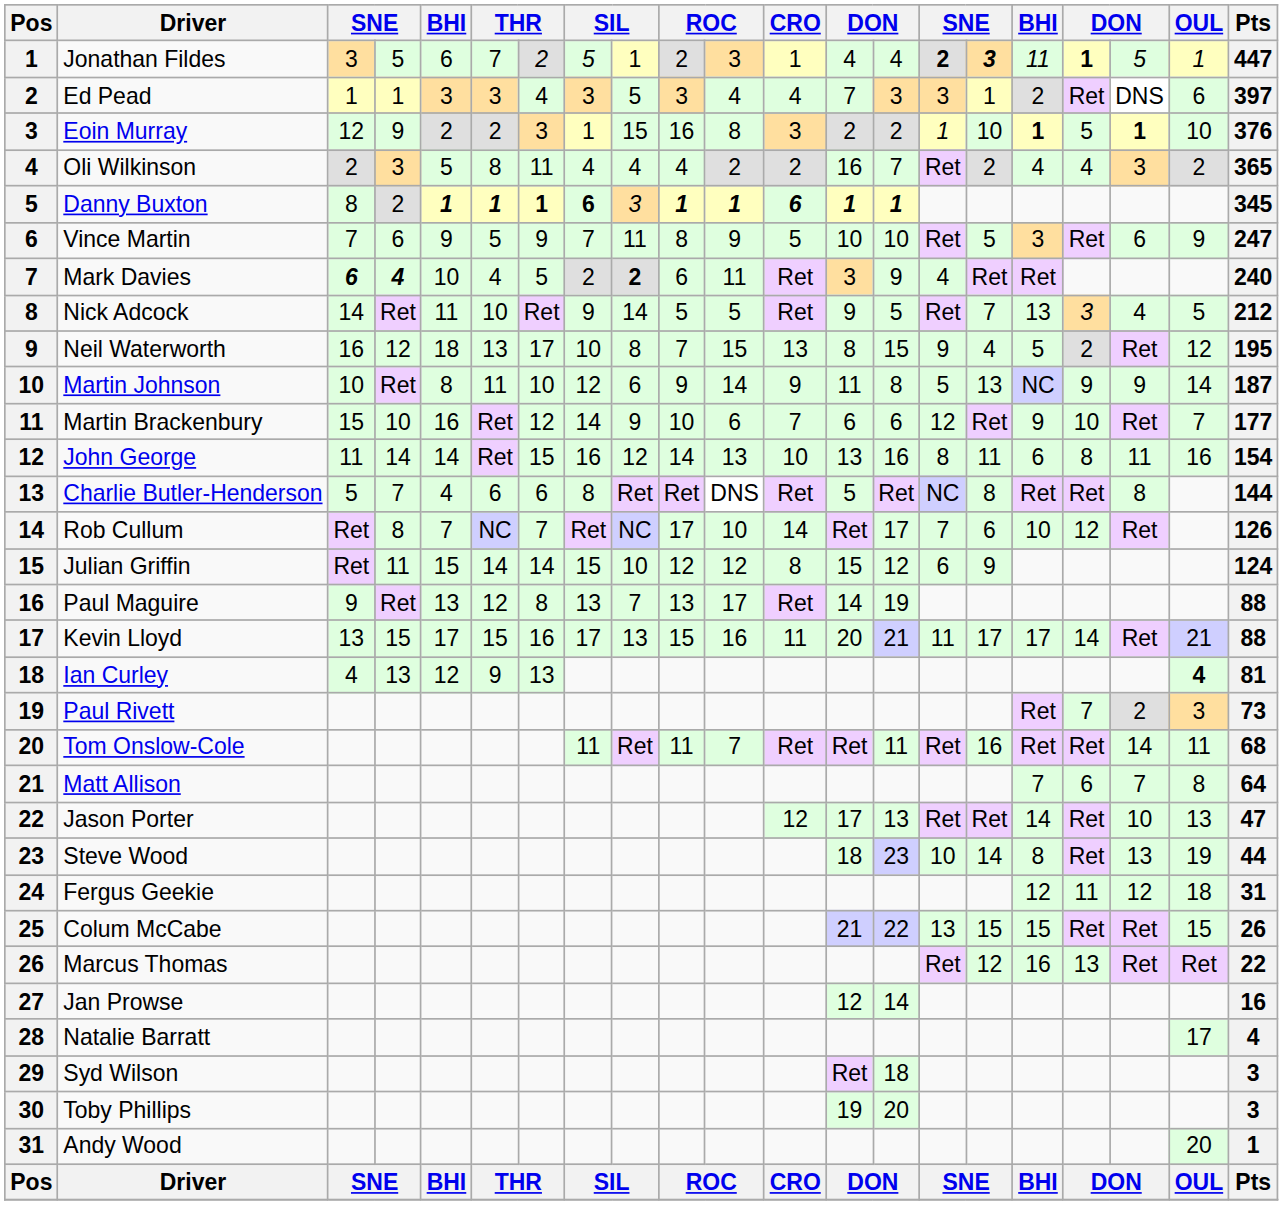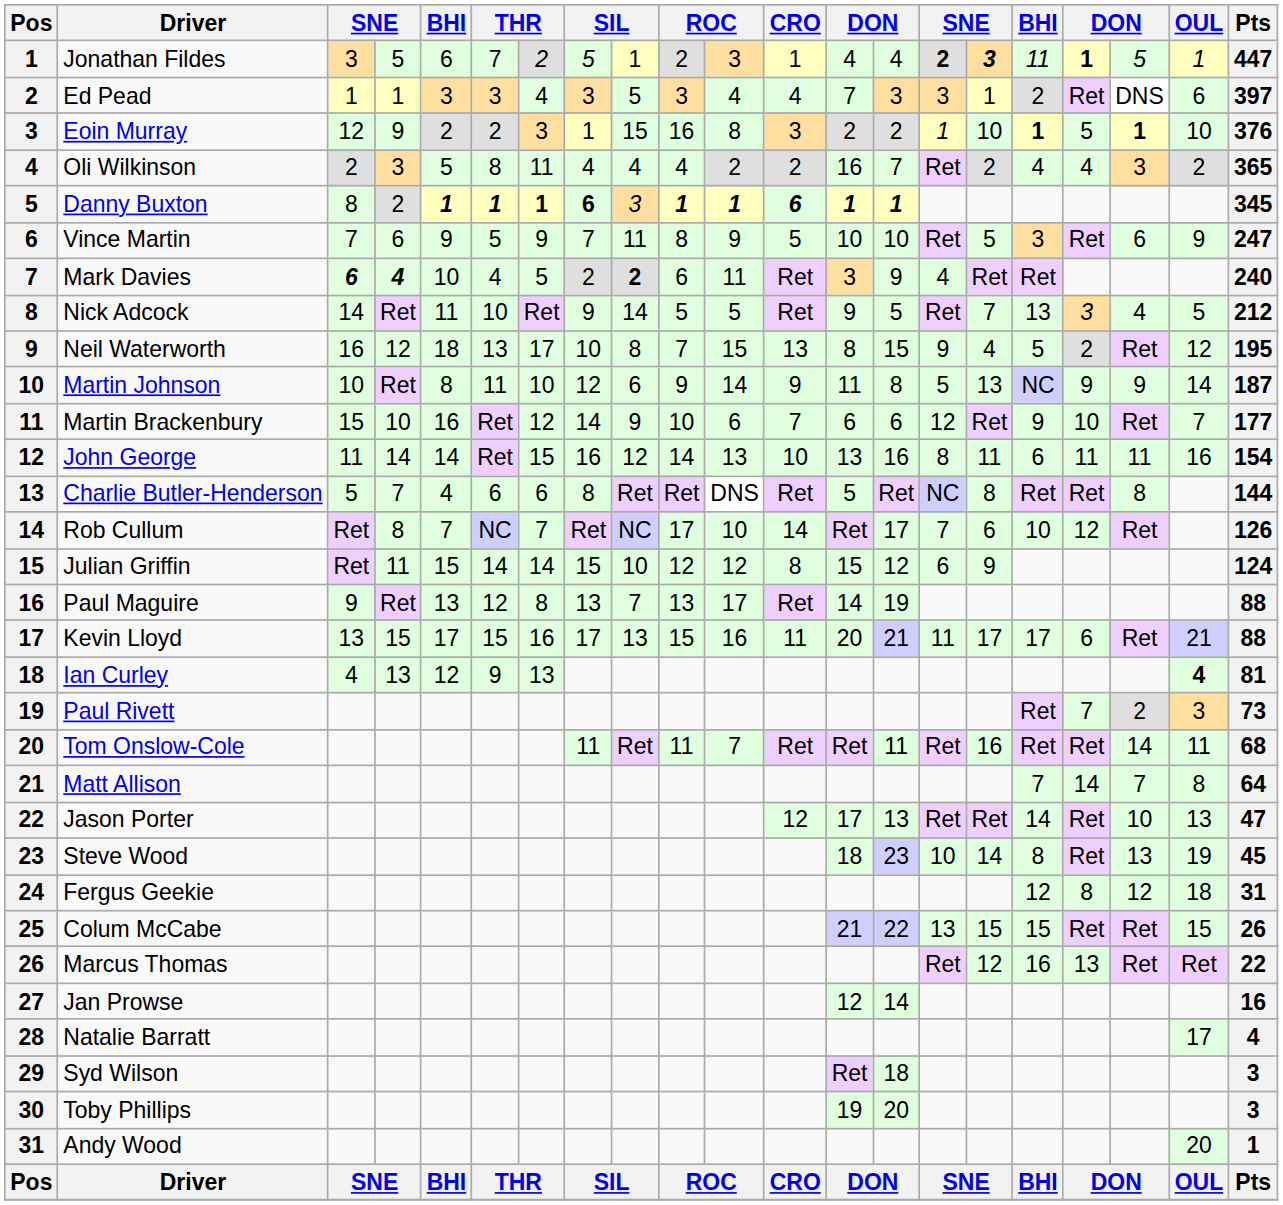 <table class="wikitable" style="font-size: 85%; text-align: center;">
 <tr valign="top">
 <th valign="middle">Pos</th>
 <th valign="middle">Driver</th>
 <th colspan="2"><a href='#'>SNE</a></th>
 <th><a href='#'>BHI</a></th>
 <th colspan="2"><a href='#'>THR</a></th>
 <th colspan="2"><a href='#'>SIL</a></th>
 <th colspan="2"><a href='#'>ROC</a></th>
 <th><a href='#'>CRO</a></th>
 <th colspan="2"><a href='#'>DON</a></th>
 <th colspan="2"><a href='#'>SNE</a></th>
 <th><a href='#'>BHI</a></th>
 <th colspan="2"><a href='#'>DON</a></th>
 <th><a href='#'>OUL</a></th>
 <th valign=middle>Pts</th>
 </tr>
 <tr>
 <th>1</th>
 <td align=left> Jonathan Fildes</td>
 <td style="background: #ffdf9f">3</td>
 <td style="background: #dfffdf">5</td>
 <td style="background: #dfffdf">6</td>
 <td style="background: #dfffdf">7</td>
 <td style="background: #dfdfdf"><em>2</em></td>
 <td style="background: #dfffdf"><em>5</em></td>
 <td style="background: #ffffbf">1</td>
 <td style="background: #dfdfdf">2</td>
 <td style="background: #ffdf9f">3</td>
 <td style="background: #ffffbf">1</td>
 <td style="background: #dfffdf">4</td>
 <td style="background: #dfffdf">4</td>
 <td style="background: #dfdfdf"><strong>2</strong></td>
 <td style="background: #ffdf9f"><strong><em>3</em></strong></td>
 <td style="background: #dfffdf"><em>11</em></td>
 <td style="background: #ffffbf"><strong>1</strong></td>
 <td style="background: #dfffdf"><em>5</em></td>
 <td style="background: #ffffbf"><em>1</em></td>
 <th>447</th>
 </tr>
 <tr>
 <th>2</th>
 <td align=left> Ed Pead</td>
 <td style="background: #ffffbf">1</td>
 <td style="background: #ffffbf">1</td>
 <td style="background: #ffdf9f">3</td>
 <td style="background: #ffdf9f">3</td>
 <td style="background: #dfffdf">4</td>
 <td style="background: #ffdf9f">3</td>
 <td style="background: #dfffdf">5</td>
 <td style="background: #ffdf9f">3</td>
 <td style="background: #dfffdf">4</td>
 <td style="background: #dfffdf">4</td>
 <td style="background: #dfffdf">7</td>
 <td style="background: #ffdf9f">3</td>
 <td style="background: #ffdf9f">3</td>
 <td style="background: #ffffbf">1</td>
 <td style="background: #dfdfdf">2</td>
 <td style="background: #efcfff">Ret</td>
 <td style="background: #ffffff">DNS</td>
 <td style="background: #dfffdf">6</td>
 <th>397</th>
 </tr>
 <tr>
 <th>3</th>
 <td align=left> <a href='#'>Eoin Murray</a></td>
 <td style="background: #dfffdf">12</td>
 <td style="background: #dfffdf">9</td>
 <td style="background: #dfdfdf">2</td>
 <td style="background: #dfdfdf">2</td>
 <td style="background: #ffdf9f">3</td>
 <td style="background: #ffffbf">1</td>
 <td style="background: #dfffdf">15</td>
 <td style="background: #dfffdf">16</td>
 <td style="background: #dfffdf">8</td>
 <td style="background: #ffdf9f">3</td>
 <td style="background: #dfdfdf">2</td>
 <td style="background: #dfdfdf">2</td>
 <td style="background: #ffffbf"><em>1</em></td>
 <td style="background: #dfffdf">10</td>
 <td style="background: #ffffbf"><strong>1</strong></td>
 <td style="background: #dfffdf">5</td>
 <td style="background: #ffffbf"><strong>1</strong></td>
 <td style="background: #dfffdf">10</td>
 <th>376</th>
 </tr>
 <tr>
 <th>4</th>
 <td align=left> Oli Wilkinson</td>
 <td style="background: #dfdfdf">2</td>
 <td style="background: #ffdf9f">3</td>
 <td style="background: #dfffdf">5</td>
 <td style="background: #dfffdf">8</td>
 <td style="background: #dfffdf">11</td>
 <td style="background: #dfffdf">4</td>
 <td style="background: #dfffdf">4</td>
 <td style="background: #dfffdf">4</td>
 <td style="background: #dfdfdf">2</td>
 <td style="background: #dfdfdf">2</td>
 <td style="background: #dfffdf">16</td>
 <td style="background: #dfffdf">7</td>
 <td style="background: #efcfff">Ret</td>
 <td style="background: #dfdfdf">2</td>
 <td style="background: #dfffdf">4</td>
 <td style="background: #dfffdf">4</td>
 <td style="background: #ffdf9f">3</td>
 <td style="background: #dfdfdf">2</td>
 <th>365</th>
 </tr>
 <tr>
 <th>5</th>
 <td align=left> <a href='#'>Danny Buxton</a></td>
 <td style="background: #dfffdf">8</td>
 <td style="background: #dfdfdf">2</td>
 <td style="background: #ffffbf"><strong><em>1</em></strong></td>
 <td style="background: #ffffbf"><strong><em>1</em></strong></td>
 <td style="background: #ffffbf"><strong>1</strong></td>
 <td style="background: #dfffdf"><strong>6</strong></td>
 <td style="background: #ffdf9f"><em>3</em></td>
 <td style="background: #ffffbf"><strong><em>1</em></strong></td>
 <td style="background: #ffffbf"><strong><em>1</em></strong></td>
 <td style="background: #dfffdf"><strong><em>6</em></strong></td>
 <td style="background: #ffffbf"><strong><em>1</em></strong></td>
 <td style="background: #ffffbf"><strong><em>1</em></strong></td>
 <td></td>
 <td></td>
 <td></td>
 <td></td>
 <td></td>
 <td></td>
 <th>345</th>
 </tr>
 <tr>
 <th>6</th>
 <td align=left> Vince Martin</td>
 <td style="background: #dfffdf">7</td>
 <td style="background: #dfffdf">6</td>
 <td style="background: #dfffdf">9</td>
 <td style="background: #dfffdf">5</td>
 <td style="background: #dfffdf">9</td>
 <td style="background: #dfffdf">7</td>
 <td style="background: #dfffdf">11</td>
 <td style="background: #dfffdf">8</td>
 <td style="background: #dfffdf">9</td>
 <td style="background: #dfffdf">5</td>
 <td style="background: #dfffdf">10</td>
 <td style="background: #dfffdf">10</td>
 <td style="background: #efcfff">Ret</td>
 <td style="background: #dfffdf">5</td>
 <td style="background: #ffdf9f">3</td>
 <td style="background: #efcfff">Ret</td>
 <td style="background: #dfffdf">6</td>
 <td style="background: #dfffdf">9</td>
 <th>247</th>
 </tr>
 <tr>
 <th>7</th>
 <td align=left> Mark Davies</td>
 <td style="background: #dfffdf"><strong><em>6</em></strong></td>
 <td style="background: #dfffdf"><strong><em>4</em></strong></td>
 <td style="background: #dfffdf">10</td>
 <td style="background: #dfffdf">4</td>
 <td style="background: #dfffdf">5</td>
 <td style="background: #dfdfdf">2</td>
 <td style="background: #dfdfdf"><strong>2</strong></td>
 <td style="background: #dfffdf">6</td>
 <td style="background: #dfffdf">11</td>
 <td style="background: #efcfff">Ret</td>
 <td style="background: #ffdf9f">3</td>
 <td style="background: #dfffdf">9</td>
 <td style="background: #dfffdf">4</td>
 <td style="background: #efcfff">Ret</td>
 <td style="background: #efcfff">Ret</td>
 <td></td>
 <td></td>
 <td></td>
 <th>240</th>
 </tr>
 <tr>
 <th>8</th>
 <td align=left> Nick Adcock</td>
 <td style="background: #dfffdf">14</td>
 <td style="background: #efcfff">Ret</td>
 <td style="background: #dfffdf">11</td>
 <td style="background: #dfffdf">10</td>
 <td style="background: #efcfff">Ret</td>
 <td style="background: #dfffdf">9</td>
 <td style="background: #dfffdf">14</td>
 <td style="background: #dfffdf">5</td>
 <td style="background: #dfffdf">5</td>
 <td style="background: #efcfff">Ret</td>
 <td style="background: #dfffdf">9</td>
 <td style="background: #dfffdf">5</td>
 <td style="background: #efcfff">Ret</td>
 <td style="background: #dfffdf">7</td>
 <td style="background: #dfffdf">13</td>
 <td style="background: #ffdf9f"><em>3</em></td>
 <td style="background: #dfffdf">4</td>
 <td style="background: #dfffdf">5</td>
 <th>212</th>
 </tr>
 <tr>
 <th>9</th>
 <td align=left> Neil Waterworth</td>
 <td style="background: #dfffdf">16</td>
 <td style="background: #dfffdf">12</td>
 <td style="background: #dfffdf">18</td>
 <td style="background: #dfffdf">13</td>
 <td style="background: #dfffdf">17</td>
 <td style="background: #dfffdf">10</td>
 <td style="background: #dfffdf">8</td>
 <td style="background: #dfffdf">7</td>
 <td style="background: #dfffdf">15</td>
 <td style="background: #dfffdf">13</td>
 <td style="background: #dfffdf">8</td>
 <td style="background: #dfffdf">15</td>
 <td style="background: #dfffdf">9</td>
 <td style="background: #dfffdf">4</td>
 <td style="background: #dfffdf">5</td>
 <td style="background: #dfdfdf">2</td>
 <td style="background: #efcfff">Ret</td>
 <td style="background: #dfffdf">12</td>
 <th>195</th>
 </tr>
 <tr>
 <th>10</th>
 <td align=left> <a href='#'>Martin Johnson</a></td>
 <td style="background: #dfffdf">10</td>
 <td style="background: #efcfff">Ret</td>
 <td style="background: #dfffdf">8</td>
 <td style="background: #dfffdf">11</td>
 <td style="background: #dfffdf">10</td>
 <td style="background: #dfffdf">12</td>
 <td style="background: #dfffdf">6</td>
 <td style="background: #dfffdf">9</td>
 <td style="background: #dfffdf">14</td>
 <td style="background: #dfffdf">9</td>
 <td style="background: #dfffdf">11</td>
 <td style="background: #dfffdf">8</td>
 <td style="background: #dfffdf">5</td>
 <td style="background: #dfffdf">13</td>
 <td style="background: #cfcfff">NC</td>
 <td style="background: #dfffdf">9</td>
 <td style="background: #dfffdf">9</td>
 <td style="background: #dfffdf">14</td>
 <th>187</th>
 </tr>
 <tr>
 <th>11</th>
 <td align=left> Martin Brackenbury</td>
 <td style="background: #dfffdf">15</td>
 <td style="background: #dfffdf">10</td>
 <td style="background: #dfffdf">16</td>
 <td style="background: #efcfff">Ret</td>
 <td style="background: #dfffdf">12</td>
 <td style="background: #dfffdf">14</td>
 <td style="background: #dfffdf">9</td>
 <td style="background: #dfffdf">10</td>
 <td style="background: #dfffdf">6</td>
 <td style="background: #dfffdf">7</td>
 <td style="background: #dfffdf">6</td>
 <td style="background: #dfffdf">6</td>
 <td style="background: #dfffdf">12</td>
 <td style="background: #efcfff">Ret</td>
 <td style="background: #dfffdf">9</td>
 <td style="background: #dfffdf">10</td>
 <td style="background: #efcfff">Ret</td>
 <td style="background: #dfffdf">7</td>
 <th>177</th>
 </tr>
 <tr>
 <th>12</th>
 <td align=left> <a href='#'>John George</a></td>
 <td style="background: #dfffdf">11</td>
 <td style="background: #dfffdf">14</td>
 <td style="background: #dfffdf">14</td>
 <td style="background: #efcfff">Ret</td>
 <td style="background: #dfffdf">15</td>
 <td style="background: #dfffdf">16</td>
 <td style="background: #dfffdf">12</td>
 <td style="background: #dfffdf">14</td>
 <td style="background: #dfffdf">13</td>
 <td style="background: #dfffdf">10</td>
 <td style="background: #dfffdf">13</td>
 <td style="background: #dfffdf">16</td>
 <td style="background: #dfffdf">8</td>
 <td style="background: #dfffdf">11</td>
 <td style="background: #dfffdf">6</td>
-<td style="background: #dfffdf">8</td>
+<td style="background: #dfffdf">11</td>
 <td style="background: #dfffdf">11</td>
 <td style="background: #dfffdf">16</td>
 <th>154</th>
 </tr>
 <tr>
 <th>13</th>
 <td align=left> <a href='#'>Charlie Butler-Henderson</a></td>
 <td style="background: #dfffdf">5</td>
 <td style="background: #dfffdf">7</td>
 <td style="background: #dfffdf">4</td>
 <td style="background: #dfffdf">6</td>
 <td style="background: #dfffdf">6</td>
 <td style="background: #dfffdf">8</td>
 <td style="background: #efcfff">Ret</td>
 <td style="background: #efcfff">Ret</td>
 <td style="background: #ffffff">DNS</td>
 <td style="background: #efcfff">Ret</td>
 <td style="background: #dfffdf">5</td>
 <td style="background: #efcfff">Ret</td>
 <td style="background: #cfcfff">NC</td>
 <td style="background: #dfffdf">8</td>
 <td style="background: #efcfff">Ret</td>
 <td style="background: #efcfff">Ret</td>
 <td style="background: #dfffdf">8</td>
 <td></td>
 <th>144</th>
 </tr>
 <tr>
 <th>14</th>
 <td align=left> Rob Cullum</td>
 <td style="background: #efcfff">Ret</td>
 <td style="background: #dfffdf">8</td>
 <td style="background: #dfffdf">7</td>
 <td style="background: #cfcfff">NC</td>
 <td style="background: #dfffdf">7</td>
 <td style="background: #efcfff">Ret</td>
 <td style="background: #cfcfff">NC</td>
 <td style="background: #dfffdf">17</td>
 <td style="background: #dfffdf">10</td>
 <td style="background: #dfffdf">14</td>
 <td style="background: #efcfff">Ret</td>
 <td style="background: #dfffdf">17</td>
 <td style="background: #dfffdf">7</td>
 <td style="background: #dfffdf">6</td>
 <td style="background: #dfffdf">10</td>
 <td style="background: #dfffdf">12</td>
 <td style="background: #efcfff">Ret</td>
 <td></td>
 <th>126</th>
 </tr>
 <tr>
 <th>15</th>
 <td align=left> Julian Griffin</td>
 <td style="background: #efcfff">Ret</td>
 <td style="background: #dfffdf">11</td>
 <td style="background: #dfffdf">15</td>
 <td style="background: #dfffdf">14</td>
 <td style="background: #dfffdf">14</td>
 <td style="background: #dfffdf">15</td>
 <td style="background: #dfffdf">10</td>
 <td style="background: #dfffdf">12</td>
 <td style="background: #dfffdf">12</td>
 <td style="background: #dfffdf">8</td>
 <td style="background: #dfffdf">15</td>
 <td style="background: #dfffdf">12</td>
 <td style="background: #dfffdf">6</td>
 <td style="background: #dfffdf">9</td>
 <td></td>
 <td></td>
 <td></td>
 <td></td>
 <th>124</th>
 </tr>
 <tr>
 <th>16</th>
 <td align=left> Paul Maguire</td>
 <td style="background: #dfffdf">9</td>
 <td style="background: #efcfff">Ret</td>
 <td style="background: #dfffdf">13</td>
 <td style="background: #dfffdf">12</td>
 <td style="background: #dfffdf">8</td>
 <td style="background: #dfffdf">13</td>
 <td style="background: #dfffdf">7</td>
 <td style="background: #dfffdf">13</td>
 <td style="background: #dfffdf">17</td>
 <td style="background: #efcfff">Ret</td>
 <td style="background: #dfffdf">14</td>
 <td style="background: #dfffdf">19</td>
 <td></td>
 <td></td>
 <td></td>
 <td></td>
 <td></td>
 <td></td>
 <th>88</th>
 </tr>
 <tr>
 <th>17</th>
 <td align=left> Kevin Lloyd</td>
 <td style="background: #dfffdf">13</td>
 <td style="background: #dfffdf">15</td>
 <td style="background: #dfffdf">17</td>
 <td style="background: #dfffdf">15</td>
 <td style="background: #dfffdf">16</td>
 <td style="background: #dfffdf">17</td>
 <td style="background: #dfffdf">13</td>
 <td style="background: #dfffdf">15</td>
 <td style="background: #dfffdf">16</td>
 <td style="background: #dfffdf">11</td>
 <td style="background: #dfffdf">20</td>
 <td style="background: #cfcfff">21</td>
 <td style="background: #dfffdf">11</td>
 <td style="background: #dfffdf">17</td>
 <td style="background: #dfffdf">17</td>
-<td style="background: #dfffdf">14</td>
+<td style="background: #dfffdf">6</td>
 <td style="background: #efcfff">Ret</td>
 <td style="background: #cfcfff">21</td>
 <th>88</th>
 </tr>
 <tr>
 <th>18</th>
 <td align=left> <a href='#'>Ian Curley</a></td>
 <td style="background: #dfffdf">4</td>
 <td style="background: #dfffdf">13</td>
 <td style="background: #dfffdf">12</td>
 <td style="background: #dfffdf">9</td>
 <td style="background: #dfffdf">13</td>
 <td></td>
 <td></td>
 <td></td>
 <td></td>
 <td></td>
 <td></td>
 <td></td>
 <td></td>
 <td></td>
 <td></td>
 <td></td>
 <td></td>
 <td style="background: #dfffdf"><strong>4</strong></td>
 <th>81</th>
 </tr>
 <tr>
 <th>19</th>
 <td align=left> <a href='#'>Paul Rivett</a></td>
 <td></td>
 <td></td>
 <td></td>
 <td></td>
 <td></td>
 <td></td>
 <td></td>
 <td></td>
 <td></td>
 <td></td>
 <td></td>
 <td></td>
 <td></td>
 <td></td>
 <td style="background: #efcfff">Ret</td>
 <td style="background: #dfffdf">7</td>
 <td style="background: #dfdfdf">2</td>
 <td style="background: #ffdf9f">3</td>
 <th>73</th>
 </tr>
 <tr>
 <th>20</th>
 <td align=left> <a href='#'>Tom Onslow-Cole</a></td>
 <td></td>
 <td></td>
 <td></td>
 <td></td>
 <td></td>
 <td style="background: #dfffdf">11</td>
 <td style="background: #efcfff">Ret</td>
 <td style="background: #dfffdf">11</td>
 <td style="background: #dfffdf">7</td>
 <td style="background: #efcfff">Ret</td>
 <td style="background: #efcfff">Ret</td>
 <td style="background: #dfffdf">11</td>
 <td style="background: #efcfff">Ret</td>
 <td style="background: #dfffdf">16</td>
 <td style="background: #efcfff">Ret</td>
 <td style="background: #efcfff">Ret</td>
 <td style="background: #dfffdf">14</td>
 <td style="background: #dfffdf">11</td>
 <th>68</th>
 </tr>
 <tr>
 <th>21</th>
 <td align=left> <a href='#'>Matt Allison</a></td>
 <td></td>
 <td></td>
 <td></td>
 <td></td>
 <td></td>
 <td></td>
 <td></td>
 <td></td>
 <td></td>
 <td></td>
 <td></td>
 <td></td>
 <td></td>
 <td></td>
 <td style="background: #dfffdf">7</td>
-<td style="background: #dfffdf">6</td>
+<td style="background: #dfffdf">14</td>
 <td style="background: #dfffdf">7</td>
 <td style="background: #dfffdf">8</td>
 <th>64</th>
 </tr>
 <tr>
 <th>22</th>
 <td align=left> Jason Porter</td>
 <td></td>
 <td></td>
 <td></td>
 <td></td>
 <td></td>
 <td></td>
 <td></td>
 <td></td>
 <td></td>
 <td style="background: #dfffdf">12</td>
 <td style="background: #dfffdf">17</td>
 <td style="background: #dfffdf">13</td>
 <td style="background: #efcfff">Ret</td>
 <td style="background: #efcfff">Ret</td>
 <td style="background: #dfffdf">14</td>
 <td style="background: #efcfff">Ret</td>
 <td style="background: #dfffdf">10</td>
 <td style="background: #dfffdf">13</td>
 <th>47</th>
 </tr>
 <tr>
 <th>23</th>
 <td align=left> Steve Wood</td>
 <td></td>
 <td></td>
 <td></td>
 <td></td>
 <td></td>
 <td></td>
 <td></td>
 <td></td>
 <td></td>
 <td></td>
 <td style="background: #dfffdf">18</td>
 <td style="background: #cfcfff">23</td>
 <td style="background: #dfffdf">10</td>
 <td style="background: #dfffdf">14</td>
 <td style="background: #dfffdf">8</td>
 <td style="background: #efcfff">Ret</td>
 <td style="background: #dfffdf">13</td>
 <td style="background: #dfffdf">19</td>
-<th>44</th>
+<th>45</th>
 </tr>
 <tr>
 <th>24</th>
 <td align=left> Fergus Geekie</td>
 <td></td>
 <td></td>
 <td></td>
 <td></td>
 <td></td>
 <td></td>
 <td></td>
 <td></td>
 <td></td>
 <td></td>
 <td></td>
 <td></td>
 <td></td>
 <td></td>
 <td style="background: #dfffdf">12</td>
-<td style="background: #dfffdf">11</td>
+<td style="background: #dfffdf">8</td>
 <td style="background: #dfffdf">12</td>
 <td style="background: #dfffdf">18</td>
 <th>31</th>
 </tr>
 <tr>
 <th>25</th>
 <td align=left> Colum McCabe</td>
 <td></td>
 <td></td>
 <td></td>
 <td></td>
 <td></td>
 <td></td>
 <td></td>
 <td></td>
 <td></td>
 <td></td>
 <td style="background: #cfcfff">21</td>
 <td style="background: #cfcfff">22</td>
 <td style="background: #dfffdf">13</td>
 <td style="background: #dfffdf">15</td>
 <td style="background: #dfffdf">15</td>
 <td style="background: #efcfff">Ret</td>
 <td style="background: #efcfff">Ret</td>
 <td style="background: #dfffdf">15</td>
 <th>26</th>
 </tr>
 <tr>
 <th>26</th>
 <td align=left> Marcus Thomas</td>
 <td></td>
 <td></td>
 <td></td>
 <td></td>
 <td></td>
 <td></td>
 <td></td>
 <td></td>
 <td></td>
 <td></td>
 <td></td>
 <td></td>
 <td style="background: #efcfff">Ret</td>
 <td style="background: #dfffdf">12</td>
 <td style="background: #dfffdf">16</td>
 <td style="background: #dfffdf">13</td>
 <td style="background: #efcfff">Ret</td>
 <td style="background: #efcfff">Ret</td>
 <th>22</th>
 </tr>
 <tr>
 <th>27</th>
 <td align=left> Jan Prowse</td>
 <td></td>
 <td></td>
 <td></td>
 <td></td>
 <td></td>
 <td></td>
 <td></td>
 <td></td>
 <td></td>
 <td></td>
 <td style="background: #dfffdf">12</td>
 <td style="background: #dfffdf">14</td>
 <td></td>
 <td></td>
 <td></td>
 <td></td>
 <td></td>
 <td></td>
 <th>16</th>
 </tr>
 <tr>
 <th>28</th>
 <td align=left> Natalie Barratt</td>
 <td></td>
 <td></td>
 <td></td>
 <td></td>
 <td></td>
 <td></td>
 <td></td>
 <td></td>
 <td></td>
 <td></td>
 <td></td>
 <td></td>
 <td></td>
 <td></td>
 <td></td>
 <td></td>
 <td></td>
 <td style="background: #dfffdf">17</td>
 <th>4</th>
 </tr>
 <tr>
 <th>29</th>
 <td align=left> Syd Wilson</td>
 <td></td>
 <td></td>
 <td></td>
 <td></td>
 <td></td>
 <td></td>
 <td></td>
 <td></td>
 <td></td>
 <td></td>
 <td style="background: #efcfff">Ret</td>
 <td style="background: #dfffdf">18</td>
 <td></td>
 <td></td>
 <td></td>
 <td></td>
 <td></td>
 <td></td>
 <th>3</th>
 </tr>
 <tr>
 <th>30</th>
 <td align=left> Toby Phillips</td>
 <td></td>
 <td></td>
 <td></td>
 <td></td>
 <td></td>
 <td></td>
 <td></td>
 <td></td>
 <td></td>
 <td></td>
 <td style="background: #dfffdf">19</td>
 <td style="background: #dfffdf">20</td>
 <td></td>
 <td></td>
 <td></td>
 <td></td>
 <td></td>
 <td></td>
 <th>3</th>
 </tr>
 <tr>
 <th>31</th>
 <td align=left> Andy Wood</td>
 <td></td>
 <td></td>
 <td></td>
 <td></td>
 <td></td>
 <td></td>
 <td></td>
 <td></td>
 <td></td>
 <td></td>
 <td></td>
 <td></td>
 <td></td>
 <td></td>
 <td></td>
 <td></td>
 <td></td>
 <td style="background: #dfffdf">20</td>
 <th>1</th>
 </tr>
 <tr>
 <th valign="middle">Pos</th>
 <th valign="middle">Driver</th>
 <th colspan="2"><a href='#'>SNE</a></th>
 <th><a href='#'>BHI</a></th>
 <th colspan="2"><a href='#'>THR</a></th>
 <th colspan="2"><a href='#'>SIL</a></th>
 <th colspan="2"><a href='#'>ROC</a></th>
 <th><a href='#'>CRO</a></th>
 <th colspan="2"><a href='#'>DON</a></th>
 <th colspan="2"><a href='#'>SNE</a></th>
 <th><a href='#'>BHI</a></th>
 <th colspan="2"><a href='#'>DON</a></th>
 <th><a href='#'>OUL</a></th>
 <th valign=middle>Pts</th>
 </tr>
 <tr>
 </tr>
 </table>
